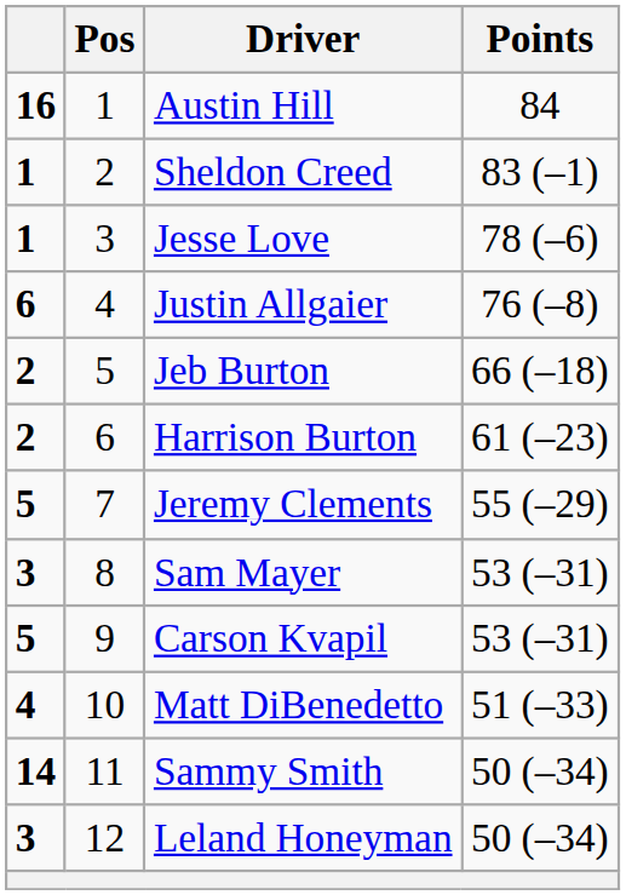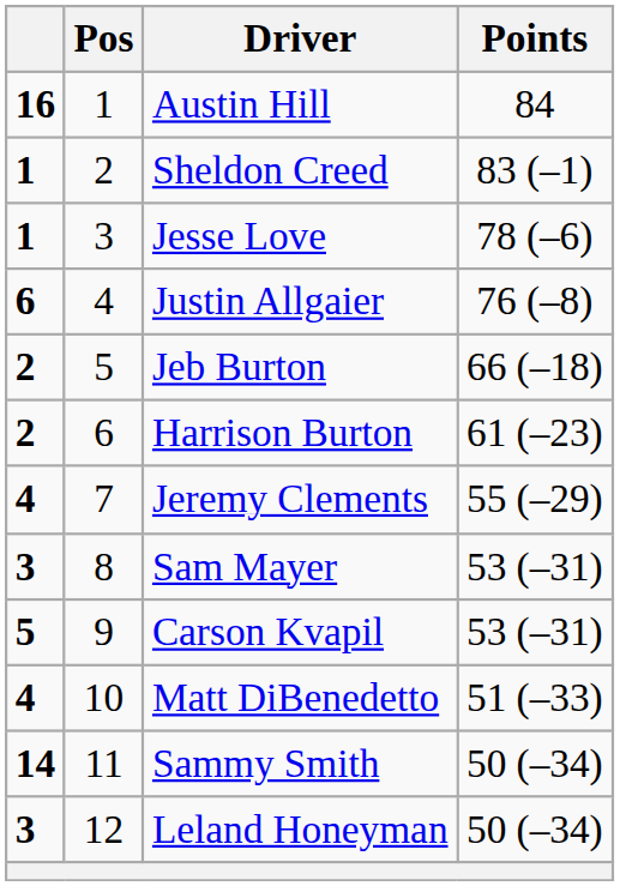 <table class="wikitable" style="font-size: 95%;">
 <tr>
 <th></th>
 <th>Pos</th>
 <th>Driver</th>
 <th>Points</th>
 </tr>
 <tr>
 <td align="left"> <strong>16</strong></td>
 <td style="text-align:center;">1</td>
 <td><a href='#'>Austin Hill</a></td>
 <td style="text-align:center;">84</td>
 </tr>
 <tr>
 <td align="left"> <strong>1</strong></td>
 <td style="text-align:center;">2</td>
 <td><a href='#'>Sheldon Creed</a></td>
 <td style="text-align:center;">83 (–1)</td>
 </tr>
 <tr>
 <td align="left"> <strong>1</strong></td>
 <td style="text-align:center;">3</td>
 <td><a href='#'>Jesse Love</a></td>
 <td style="text-align:center;">78 (–6)</td>
 </tr>
 <tr>
 <td align="left"> <strong>6</strong></td>
 <td style="text-align:center;">4</td>
 <td><a href='#'>Justin Allgaier</a></td>
 <td style="text-align:center;">76 (–8)</td>
 </tr>
 <tr>
 <td align="left"> <strong>2</strong></td>
 <td style="text-align:center;">5</td>
 <td><a href='#'>Jeb Burton</a></td>
 <td style="text-align:center;">66 (–18)</td>
 </tr>
 <tr>
 <td align="left"> <strong>2</strong></td>
 <td style="text-align:center;">6</td>
 <td><a href='#'>Harrison Burton</a></td>
 <td style="text-align:center;">61 (–23)</td>
 </tr>
 <tr>
-<td align="left"> <strong>5</strong></td>
+<td align="left"> <strong>4</strong></td>
 <td style="text-align:center;">7</td>
 <td><a href='#'>Jeremy Clements</a></td>
 <td style="text-align:center;">55 (–29)</td>
 </tr>
 <tr>
 <td align="left"> <strong>3</strong></td>
 <td style="text-align:center;">8</td>
 <td><a href='#'>Sam Mayer</a></td>
 <td style="text-align:center;">53 (–31)</td>
 </tr>
 <tr>
 <td align="left"> <strong>5</strong></td>
 <td style="text-align:center;">9</td>
 <td><a href='#'>Carson Kvapil</a></td>
 <td style="text-align:center;">53 (–31)</td>
 </tr>
 <tr>
 <td align="left"> <strong>4</strong></td>
 <td style="text-align:center;">10</td>
 <td><a href='#'>Matt DiBenedetto</a></td>
 <td style="text-align:center;">51 (–33)</td>
 </tr>
 <tr>
 <td align="left"> <strong>14</strong></td>
 <td style="text-align:center;">11</td>
 <td><a href='#'>Sammy Smith</a></td>
 <td style="text-align:center;">50 (–34)</td>
 </tr>
 <tr>
 <td align="left"> <strong>3</strong></td>
 <td style="text-align:center;">12</td>
 <td><a href='#'>Leland Honeyman</a></td>
 <td style="text-align:center;">50 (–34)</td>
 </tr>
 <tr class="sortbottom">
 <th colspan="9"></th>
 </tr>
 </table>
